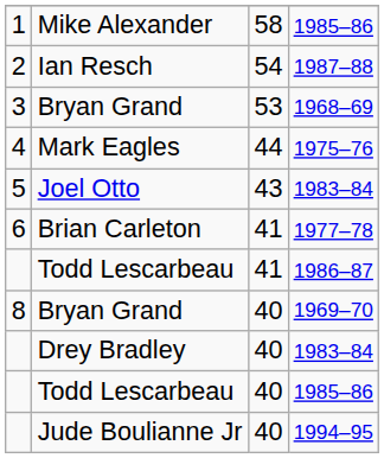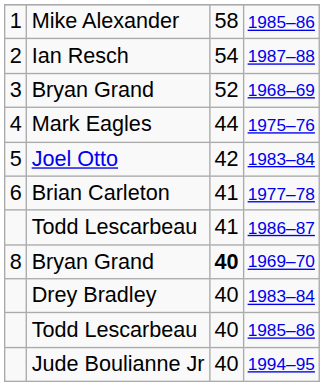 <table class="wikitable">
 <tr>
 </tr>
 <tr>
 <td>1</td>
 <td>Mike Alexander</td>
 <td>58</td>
 <td style="font-size:80%;"><a href='#'>1985–86</a></td>
 </tr>
 <tr>
 <td>2</td>
 <td>Ian Resch</td>
 <td>54</td>
 <td style="font-size:80%;"><a href='#'>1987–88</a></td>
 </tr>
 <tr>
 <td>3</td>
 <td>Bryan Grand</td>
-<td>53</td>
+<td>52</td>
 <td style="font-size:80%;"><a href='#'>1968–69</a></td>
 </tr>
 <tr>
 <td>4</td>
 <td>Mark Eagles</td>
 <td>44</td>
 <td style="font-size:80%;"><a href='#'>1975–76</a></td>
 </tr>
 <tr>
 <td>5</td>
 <td><a href='#'>Joel Otto</a></td>
-<td>43</td>
+<td>42</td>
 <td style="font-size:80%;"><a href='#'>1983–84</a></td>
 </tr>
 <tr>
 <td>6</td>
 <td>Brian Carleton</td>
 <td>41</td>
 <td style="font-size:80%;"><a href='#'>1977–78</a></td>
 </tr>
 <tr>
 <td></td>
 <td>Todd Lescarbeau</td>
 <td>41</td>
 <td style="font-size:80%;"><a href='#'>1986–87</a></td>
 </tr>
 <tr>
 <td>8</td>
 <td>Bryan Grand</td>
-<td>40</td>
+<td><strong>40</strong></td>
 <td style="font-size:80%;"><a href='#'>1969–70</a></td>
 </tr>
 <tr>
 <td></td>
 <td>Drey Bradley</td>
 <td>40</td>
 <td style="font-size:80%;"><a href='#'>1983–84</a></td>
 </tr>
 <tr>
 <td></td>
 <td>Todd Lescarbeau</td>
 <td>40</td>
 <td style="font-size:80%;"><a href='#'>1985–86</a></td>
 </tr>
 <tr>
 <td></td>
 <td>Jude Boulianne Jr</td>
 <td>40</td>
 <td style="font-size:80%;"><a href='#'>1994–95</a></td>
 </tr>
 </table>
